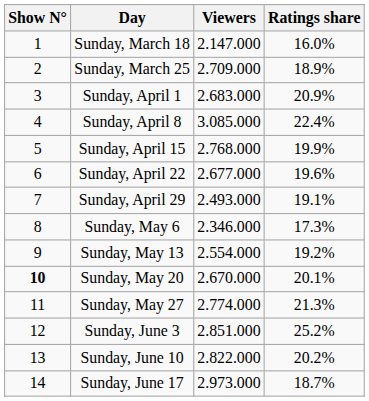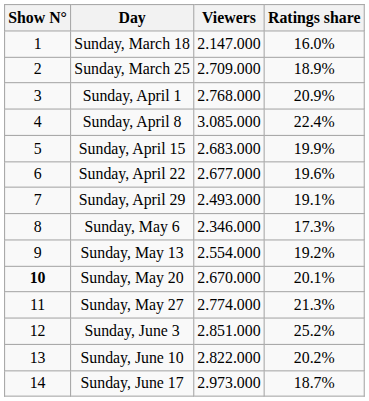 <table class="wikitable sortable centre" style="text-align:center;font-size:90%;">
 <tr>
 <th>Show N°</th>
 <th>Day</th>
 <th>Viewers</th>
 <th>Ratings share</th>
 </tr>
 <tr>
 <td>1</td>
 <td>Sunday, March 18</td>
 <td>2.147.000</td>
 <td>16.0%</td>
 </tr>
 <tr>
 <td>2</td>
 <td>Sunday, March 25</td>
 <td>2.709.000</td>
 <td>18.9%</td>
 </tr>
 <tr>
 <td>3</td>
 <td>Sunday, April 1</td>
-<td>2.683.000</td>
+<td>2.768.000</td>
 <td>20.9%</td>
 </tr>
 <tr>
 <td>4</td>
 <td>Sunday, April 8</td>
 <td>3.085.000</td>
 <td>22.4%</td>
 </tr>
 <tr>
 <td>5</td>
 <td>Sunday, April 15</td>
-<td>2.768.000</td>
+<td>2.683.000</td>
 <td>19.9%</td>
 </tr>
 <tr>
 <td>6</td>
 <td>Sunday, April 22</td>
 <td>2.677.000</td>
 <td>19.6%</td>
 </tr>
 <tr>
 <td>7</td>
 <td>Sunday, April 29</td>
 <td>2.493.000</td>
 <td>19.1%</td>
 </tr>
 <tr>
 <td>8</td>
 <td>Sunday, May 6</td>
 <td>2.346.000</td>
 <td>17.3%</td>
 </tr>
 <tr>
 <td>9</td>
 <td>Sunday, May 13</td>
 <td>2.554.000</td>
 <td>19.2%</td>
 </tr>
 <tr>
 <td><strong>10</strong></td>
 <td>Sunday, May 20</td>
 <td>2.670.000</td>
 <td>20.1%</td>
 </tr>
 <tr>
 <td>11</td>
 <td>Sunday, May 27</td>
 <td>2.774.000</td>
 <td>21.3%</td>
 </tr>
 <tr>
 <td>12</td>
 <td>Sunday, June 3</td>
 <td>2.851.000</td>
 <td>25.2%</td>
 </tr>
 <tr>
 <td>13</td>
 <td>Sunday, June 10</td>
 <td>2.822.000</td>
 <td>20.2%</td>
 </tr>
 <tr>
 <td>14</td>
 <td>Sunday, June 17</td>
 <td>2.973.000</td>
 <td>18.7%</td>
 </tr>
 </table>
